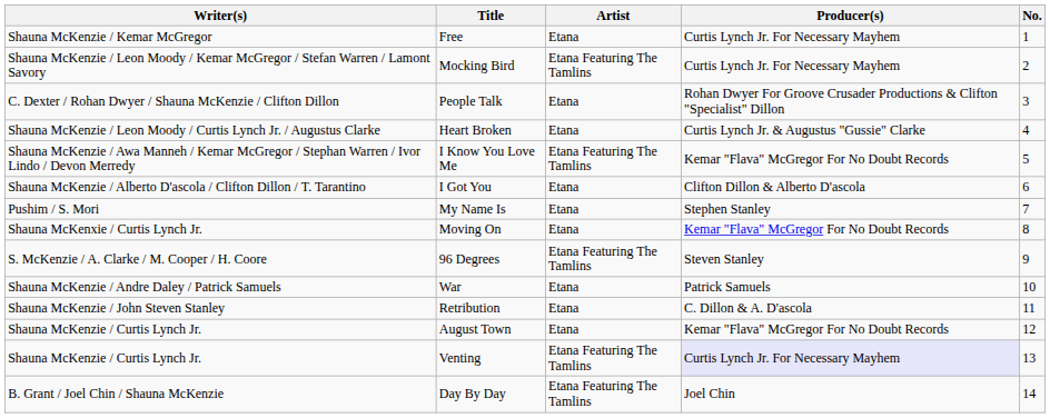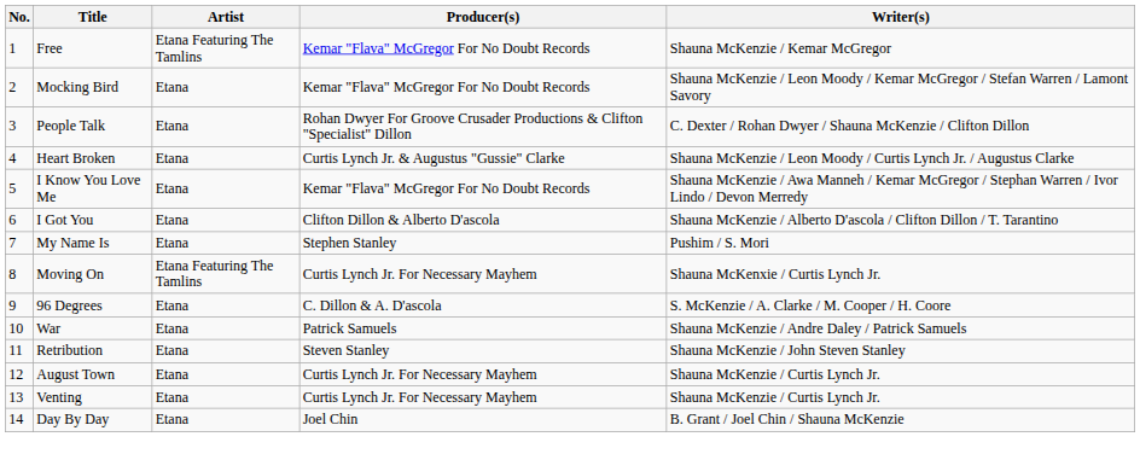 <table class="wikitable">
 <tr>
-<th>Writer(s)</th>
+<th>No.</th>
 <th>Title</th>
 <th>Artist</th>
 <th>Producer(s)</th>
-<th>No.</th>
+<th>Writer(s)</th>
 </tr>
 <tr>
+<td>1</td>
+<td>Free</td>
+<td>Etana Featuring The Tamlins</td>
+<td><a href='#'>Kemar "Flava" McGregor</a> For No Doubt Records</td>
 <td>Shauna McKenzie / Kemar McGregor</td>
-<td>Free</td>
-<td>Etana</td>
-<td>Curtis Lynch Jr. For Necessary Mayhem</td>
-<td>1</td>
 </tr>
 <tr>
+<td>2</td>
+<td>Mocking Bird</td>
+<td>Etana</td>
+<td>Kemar "Flava" McGregor For No Doubt Records</td>
 <td>Shauna McKenzie / Leon Moody / Kemar McGregor / Stefan Warren / Lamont Savory</td>
-<td>Mocking Bird</td>
-<td>Etana Featuring The Tamlins</td>
-<td>Curtis Lynch Jr. For Necessary Mayhem</td>
-<td>2</td>
 </tr>
 <tr>
-<td>C. Dexter / Rohan Dwyer / Shauna McKenzie / Clifton Dillon</td>
+<td>3</td>
 <td>People Talk</td>
 <td>Etana</td>
 <td>Rohan Dwyer For Groove Crusader Productions & Clifton "Specialist" Dillon</td>
-<td>3</td>
+<td>C. Dexter / Rohan Dwyer / Shauna McKenzie / Clifton Dillon</td>
 </tr>
 <tr>
-<td>Shauna McKenzie / Leon Moody / Curtis Lynch Jr. / Augustus Clarke</td>
+<td>4</td>
 <td>Heart Broken</td>
 <td>Etana</td>
 <td>Curtis Lynch Jr. & Augustus "Gussie" Clarke</td>
-<td>4</td>
+<td>Shauna McKenzie / Leon Moody / Curtis Lynch Jr. / Augustus Clarke</td>
 </tr>
 <tr>
+<td>5</td>
+<td>I Know You Love Me</td>
+<td>Etana</td>
+<td>Kemar "Flava" McGregor For No Doubt Records</td>
 <td>Shauna McKenzie / Awa Manneh / Kemar McGregor / Stephan Warren / Ivor Lindo / Devon Merredy</td>
-<td>I Know You Love Me</td>
-<td>Etana Featuring The Tamlins</td>
-<td>Kemar "Flava" McGregor For No Doubt Records</td>
-<td>5</td>
 </tr>
 <tr>
-<td>Shauna McKenzie / Alberto D'ascola / Clifton Dillon / T. Tarantino</td>
+<td>6</td>
 <td>I Got You</td>
 <td>Etana</td>
 <td>Clifton Dillon & Alberto D'ascola</td>
-<td>6</td>
+<td>Shauna McKenzie / Alberto D'ascola / Clifton Dillon / T. Tarantino</td>
 </tr>
 <tr>
-<td>Pushim / S. Mori</td>
+<td>7</td>
 <td>My Name Is</td>
 <td>Etana</td>
 <td>Stephen Stanley</td>
-<td>7</td>
+<td>Pushim / S. Mori</td>
 </tr>
 <tr>
+<td>8</td>
+<td>Moving On</td>
+<td>Etana Featuring The Tamlins</td>
+<td>Curtis Lynch Jr. For Necessary Mayhem</td>
 <td>Shauna McKenxie / Curtis Lynch Jr.</td>
-<td>Moving On</td>
-<td>Etana</td>
-<td><a href='#'>Kemar "Flava" McGregor</a> For No Doubt Records</td>
-<td>8</td>
 </tr>
 <tr>
+<td>9</td>
+<td>96 Degrees</td>
+<td>Etana</td>
+<td>C. Dillon & A. D'ascola</td>
 <td>S. McKenzie / A. Clarke / M. Cooper / H. Coore</td>
-<td>96 Degrees</td>
-<td>Etana Featuring The Tamlins</td>
-<td>Steven Stanley</td>
-<td>9</td>
 </tr>
 <tr>
-<td>Shauna McKenzie / Andre Daley / Patrick Samuels</td>
+<td>10</td>
 <td>War</td>
 <td>Etana</td>
 <td>Patrick Samuels</td>
-<td>10</td>
+<td>Shauna McKenzie / Andre Daley / Patrick Samuels</td>
 </tr>
 <tr>
-<td>Shauna McKenzie / John Steven Stanley</td>
+<td>11</td>
 <td>Retribution</td>
 <td>Etana</td>
-<td>C. Dillon & A. D'ascola</td>
-<td>11</td>
+<td>Steven Stanley</td>
+<td>Shauna McKenzie / John Steven Stanley</td>
 </tr>
 <tr>
-<td>Shauna McKenzie / Curtis Lynch Jr.</td>
+<td>12</td>
 <td>August Town</td>
 <td>Etana</td>
-<td>Kemar "Flava" McGregor For No Doubt Records</td>
-<td>12</td>
+<td>Curtis Lynch Jr. For Necessary Mayhem</td>
+<td>Shauna McKenzie / Curtis Lynch Jr.</td>
 </tr>
 <tr>
+<td>13</td>
+<td>Venting</td>
+<td>Etana</td>
+<td>Curtis Lynch Jr. For Necessary Mayhem</td>
 <td>Shauna McKenzie / Curtis Lynch Jr.</td>
-<td>Venting</td>
-<td>Etana Featuring The Tamlins</td>
-<td style="background: lavender;">Curtis Lynch Jr. For Necessary Mayhem</td>
-<td>13</td>
 </tr>
 <tr>
+<td>14</td>
+<td>Day By Day</td>
+<td>Etana</td>
+<td>Joel Chin</td>
 <td>B. Grant / Joel Chin / Shauna McKenzie</td>
-<td>Day By Day</td>
-<td>Etana Featuring The Tamlins</td>
-<td>Joel Chin</td>
-<td>14</td>
 </tr>
 </table>
